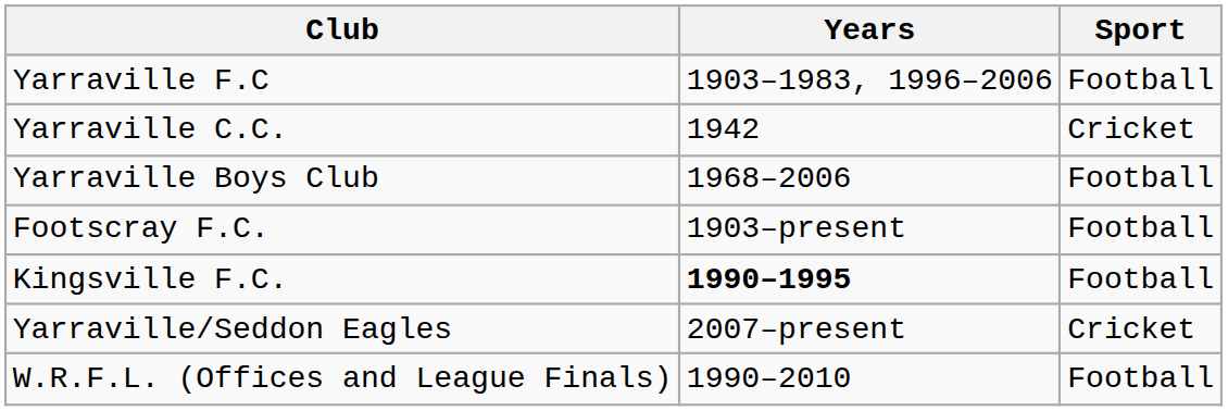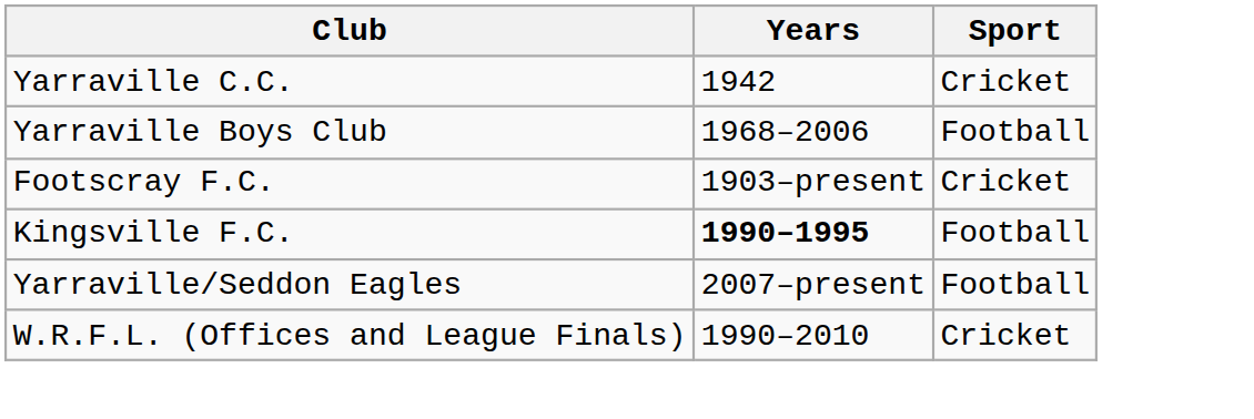 <table class="wikitable">
 <tr>
 <th>Club</th>
 <th>Years</th>
 <th>Sport</th>
-</tr>
-<tr>
-<td>Yarraville F.C</td>
-<td>1903–1983, 1996–2006</td>
-<td>Football</td>
 </tr>
 <tr>
 <td>Yarraville C.C.</td>
 <td>1942</td>
 <td>Cricket</td>
 </tr>
 <tr>
 <td>Yarraville Boys Club</td>
 <td>1968–2006</td>
 <td>Football</td>
 </tr>
 <tr>
 <td>Footscray F.C.</td>
 <td>1903–present</td>
-<td>Football</td>
+<td>Cricket</td>
 </tr>
 <tr>
 <td>Kingsville F.C.</td>
 <td><strong>1990–1995</strong></td>
 <td>Football</td>
 </tr>
 <tr>
 <td>Yarraville/Seddon Eagles</td>
 <td>2007–present</td>
-<td>Cricket</td>
+<td>Football</td>
 </tr>
 <tr>
 <td>W.R.F.L. (Offices and League Finals)</td>
 <td>1990–2010</td>
-<td>Football</td>
+<td>Cricket</td>
 </tr>
 </table>
